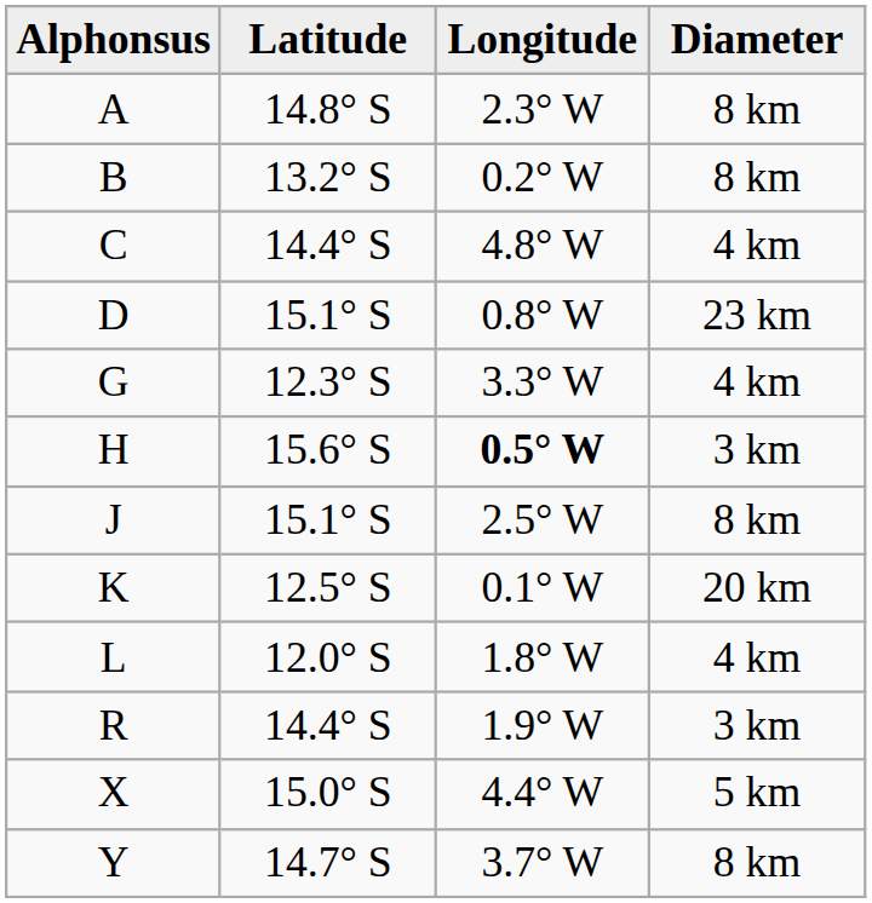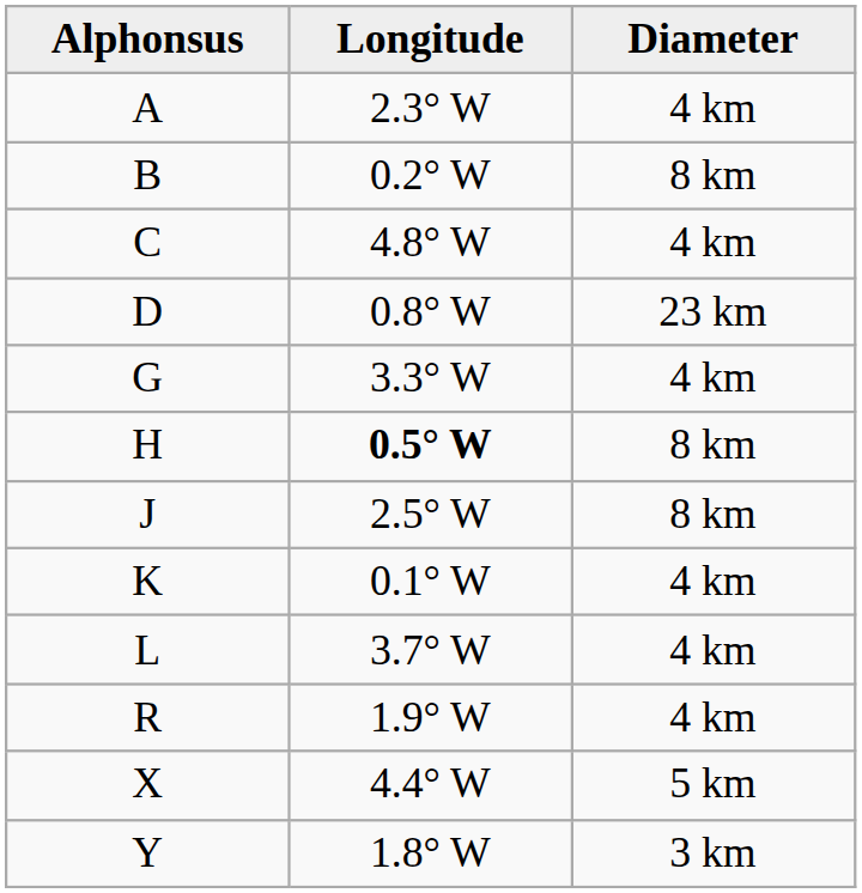 <table class="wikitable">
 <tr>
 <th width="25%" style="background:#eeeeee;">Alphonsus</th>
-<th width="25%" style="background:#eeeeee;">Latitude</th>
 <th width="25%" style="background:#eeeeee;">Longitude</th>
 <th width="25%" style="background:#eeeeee;">Diameter</th>
 </tr>
 <tr>
 <td align="center">A</td>
-<td align="center">14.8° S</td>
 <td align="center">2.3° W</td>
-<td align="center">8 km</td>
+<td align="center">4 km</td>
 </tr>
 <tr>
 <td align="center">B</td>
-<td align="center">13.2° S</td>
 <td align="center">0.2° W</td>
 <td align="center">8 km</td>
 </tr>
 <tr>
 <td align="center">C</td>
-<td align="center">14.4° S</td>
 <td align="center">4.8° W</td>
 <td align="center">4 km</td>
 </tr>
 <tr>
 <td align="center">D</td>
-<td align="center">15.1° S</td>
 <td align="center">0.8° W</td>
 <td align="center">23 km</td>
 </tr>
 <tr>
 <td align="center">G</td>
-<td align="center">12.3° S</td>
 <td align="center">3.3° W</td>
 <td align="center">4 km</td>
 </tr>
 <tr>
 <td align="center">H</td>
-<td align="center">15.6° S</td>
 <td align="center"><strong>0.5° W</strong></td>
-<td align="center">3 km</td>
+<td align="center">8 km</td>
 </tr>
 <tr>
 <td align="center">J</td>
-<td align="center">15.1° S</td>
 <td align="center">2.5° W</td>
 <td align="center">8 km</td>
 </tr>
 <tr>
 <td align="center">K</td>
-<td align="center">12.5° S</td>
 <td align="center">0.1° W</td>
-<td align="center">20 km</td>
+<td align="center">4 km</td>
 </tr>
 <tr>
 <td align="center">L</td>
-<td align="center">12.0° S</td>
-<td align="center">1.8° W</td>
+<td align="center">3.7° W</td>
 <td align="center">4 km</td>
 </tr>
 <tr>
 <td align="center">R</td>
-<td align="center">14.4° S</td>
 <td align="center">1.9° W</td>
-<td align="center">3 km</td>
+<td align="center">4 km</td>
 </tr>
 <tr>
 <td align="center">X</td>
-<td align="center">15.0° S</td>
 <td align="center">4.4° W</td>
 <td align="center">5 km</td>
 </tr>
 <tr>
 <td align="center">Y</td>
-<td align="center">14.7° S</td>
-<td align="center">3.7° W</td>
-<td align="center">8 km</td>
+<td align="center">1.8° W</td>
+<td align="center">3 km</td>
 </tr>
 </table>
